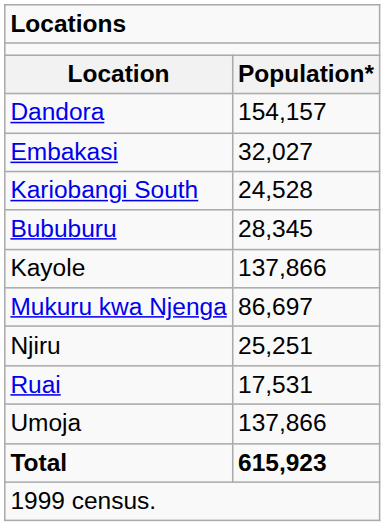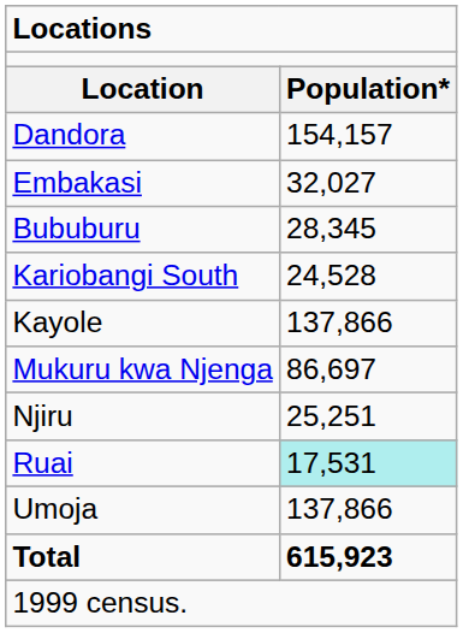 <table class="wikitable">
 <tr>
 <td colspan="2"><strong>Locations</strong></td>
 </tr>
 <tr>
 <td colspan="2"></td>
 </tr>
 <tr>
 <th>Location</th>
 <th>Population*</th>
 </tr>
 <tr>
 <td><a href='#'>Dandora</a></td>
 <td>154,157</td>
 </tr>
 <tr>
 <td><a href='#'>Embakasi</a></td>
 <td>32,027</td>
 </tr>
 <tr>
+<td><a href='#'>Bububuru</a></td>
+<td>28,345</td>
+</tr>
+<tr>
 <td><a href='#'>Kariobangi South</a></td>
 <td>24,528</td>
-</tr>
-<tr>
-<td><a href='#'>Bububuru</a></td>
-<td>28,345</td>
 </tr>
 <tr>
 <td>Kayole</td>
 <td>137,866</td>
 </tr>
 <tr>
 <td><a href='#'>Mukuru kwa Njenga</a></td>
 <td>86,697</td>
 </tr>
 <tr>
 <td>Njiru</td>
 <td>25,251</td>
 </tr>
 <tr>
 <td><a href='#'>Ruai</a></td>
-<td>17,531</td>
+<td style="background: paleturquoise;">17,531</td>
 </tr>
 <tr>
 <td>Umoja</td>
 <td>137,866</td>
 </tr>
 <tr>
 <td><strong>Total</strong></td>
 <td><strong>615,923</strong></td>
 </tr>
 <tr>
 <td colspan="2">1999 census.</td>
 </tr>
 </table>
